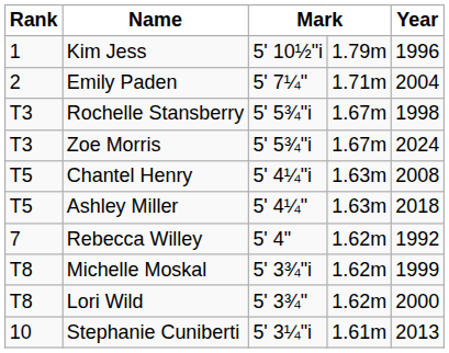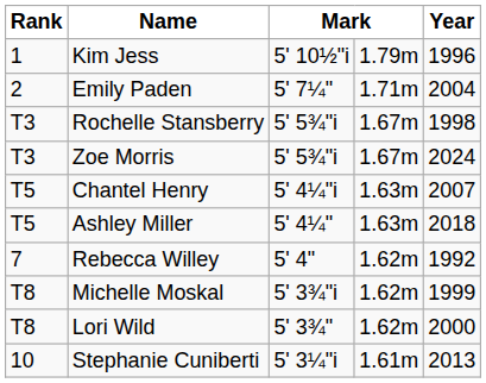 <table class="wikitable">
 <tr>
 <th style="background:white">Rank</th>
 <th style="background:white">Name</th>
 <th colspan="2" style="background:white">Mark</th>
 <th style="background:white">Year</th>
 </tr>
 <tr>
 <td>1</td>
 <td>Kim Jess</td>
 <td>5' 10½"i</td>
 <td>1.79m</td>
 <td>1996</td>
 </tr>
 <tr>
 <td>2</td>
 <td>Emily Paden</td>
 <td>5' 7¼"</td>
 <td>1.71m</td>
 <td>2004</td>
 </tr>
 <tr>
 <td>T3</td>
 <td>Rochelle Stansberry</td>
 <td>5' 5¾"i</td>
 <td>1.67m</td>
 <td>1998</td>
 </tr>
 <tr>
 <td>T3</td>
 <td>Zoe Morris</td>
 <td>5' 5¾"i</td>
 <td>1.67m</td>
 <td>2024</td>
 </tr>
 <tr>
 <td>T5</td>
 <td>Chantel Henry</td>
 <td>5' 4¼"i</td>
 <td>1.63m</td>
-<td>2008</td>
+<td>2007</td>
 </tr>
 <tr>
 <td>T5</td>
 <td>Ashley Miller</td>
 <td>5' 4¼"</td>
 <td>1.63m</td>
 <td>2018</td>
 </tr>
 <tr>
 <td>7</td>
 <td>Rebecca Willey</td>
 <td>5' 4"</td>
 <td>1.62m</td>
 <td>1992</td>
 </tr>
 <tr>
 <td>T8</td>
 <td>Michelle Moskal</td>
 <td>5' 3¾"i</td>
 <td>1.62m</td>
 <td>1999</td>
 </tr>
 <tr>
 <td>T8</td>
 <td>Lori Wild</td>
 <td>5' 3¾"</td>
 <td>1.62m</td>
 <td>2000</td>
 </tr>
 <tr>
 <td>10</td>
 <td>Stephanie Cuniberti</td>
 <td>5' 3¼"i</td>
 <td>1.61m</td>
 <td>2013</td>
 </tr>
 </table>
